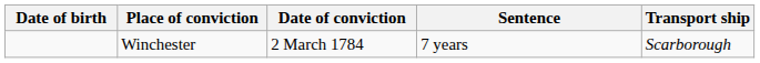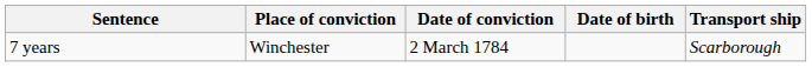 <table class="wikitable sortable plainrowheaders" style="width=1024px;">
 <tr>
-<th style="width: 15%;">Date of birth</th>
+<th style="width: 30%;">Sentence</th>
 <th style="width: 20%;">Place of conviction</th>
 <th style="width: 20%;">Date of conviction</th>
-<th style="width: 30%;">Sentence</th>
+<th style="width: 15%;">Date of birth</th>
 <th style="width: 15%;">Transport ship</th>
 </tr>
 <tr>
-<td></td>
+<td>7 years</td>
 <td>Winchester</td>
 <td>2 March 1784</td>
-<td>7 years</td>
+<td></td>
 <td><em>Scarborough</em></td>
 </tr>
 </table>
